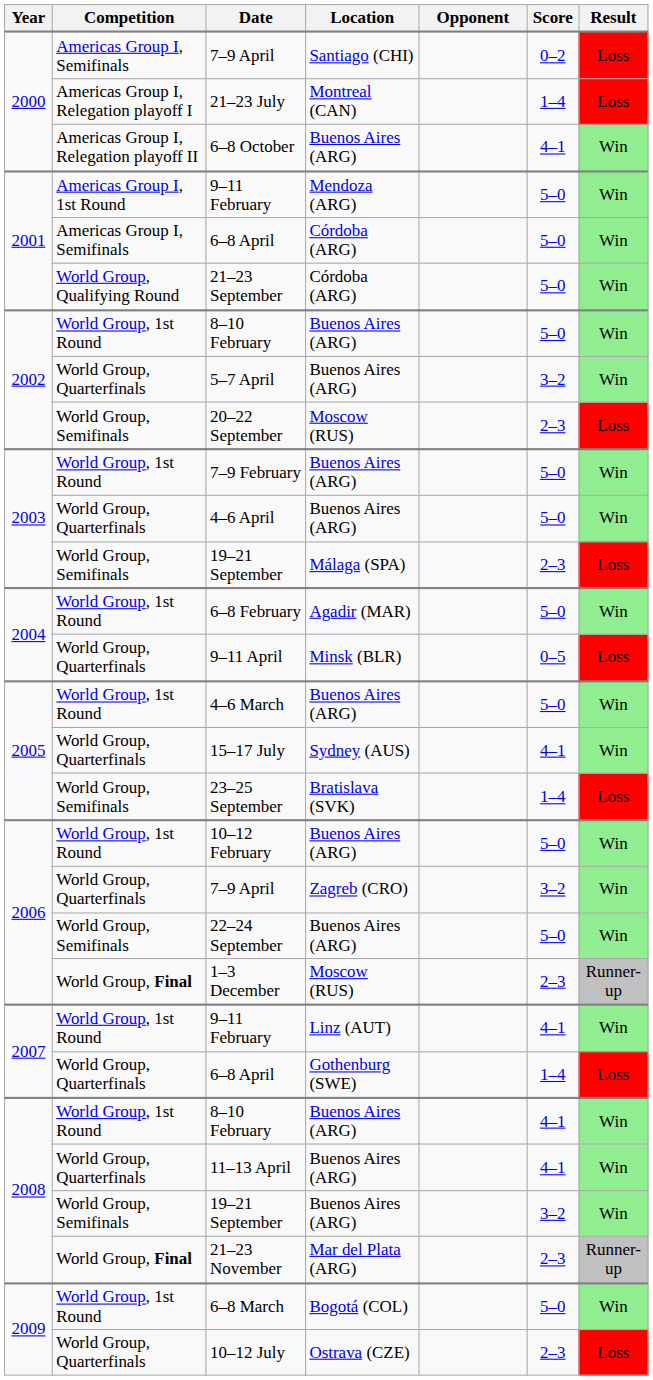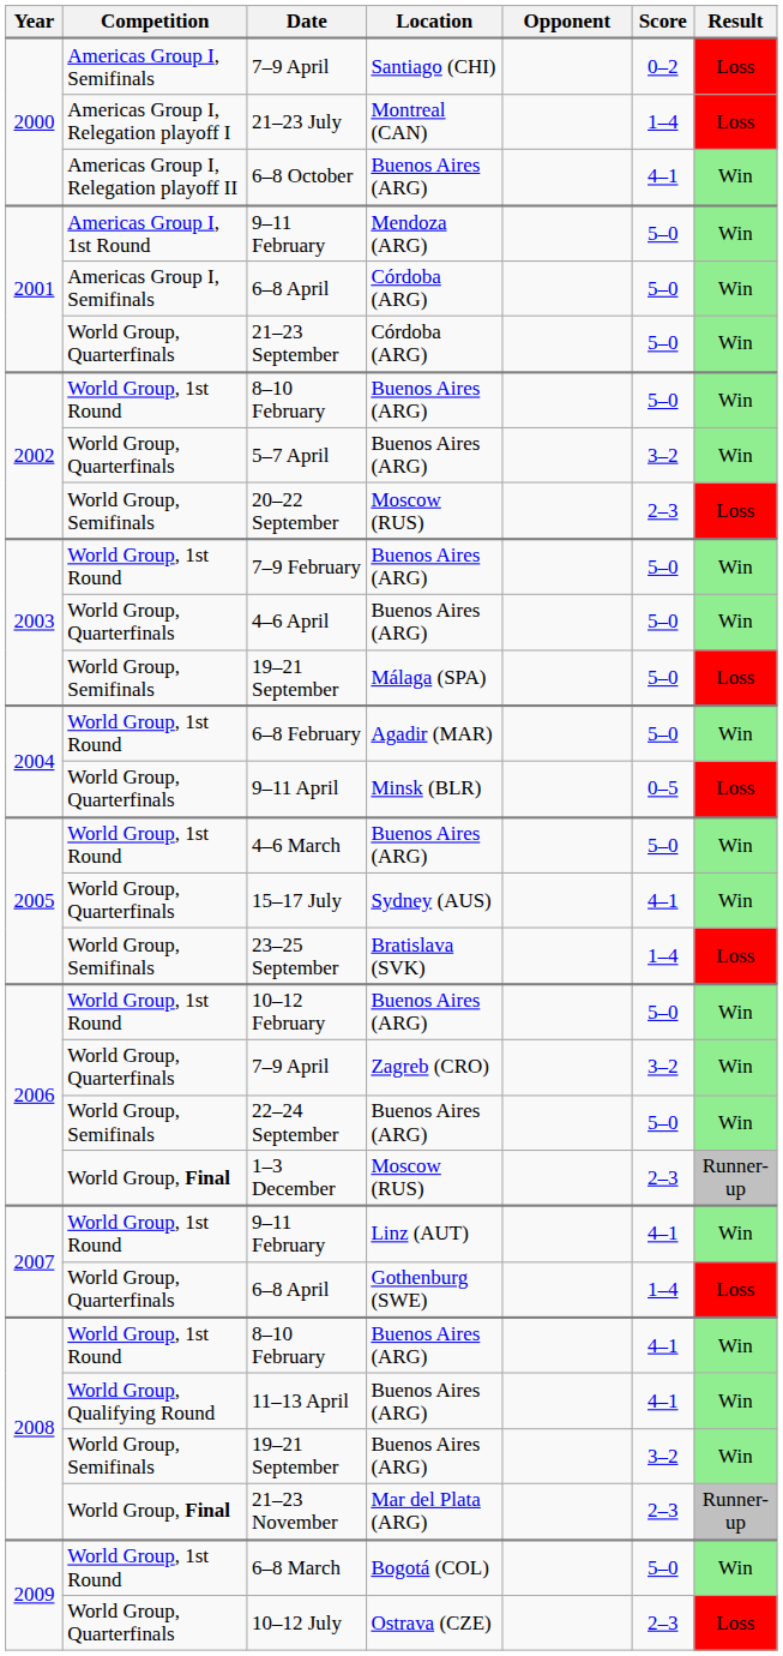 <table class="wikitable collapsible collapsed">
 <tr>
 <th width="50">Year</th>
 <th width="250">Competition</th>
 <th width="125">Date</th>
 <th width="150">Location</th>
 <th width="150">Opponent</th>
 <th width="50">Score</th>
 <th width="70">Result</th>
 </tr>
 <tr style="border-top:2px solid gray;">
 <td align="center" rowspan="3"><a href='#'>2000</a></td>
 <td><a href='#'>Americas Group I</a>, Semifinals</td>
 <td>7–9 April</td>
 <td><a href='#'>Santiago</a> (CHI)</td>
 <td></td>
 <td align="center"><a href='#'>0–2</a></td>
 <td align="center" bgcolor=red>Loss</td>
 </tr>
 <tr>
 <td>Americas Group I, Relegation playoff I</td>
 <td>21–23 July</td>
 <td><a href='#'>Montreal</a> (CAN)</td>
 <td></td>
 <td align="center"><a href='#'>1–4</a></td>
 <td align="center" bgcolor=red>Loss</td>
 </tr>
 <tr>
 <td>Americas Group I, Relegation playoff II</td>
 <td>6–8 October</td>
 <td><a href='#'>Buenos Aires</a> (ARG)</td>
 <td></td>
 <td align="center"><a href='#'>4–1</a></td>
 <td align="center" bgcolor=lightgreen>Win</td>
 </tr>
 <tr style="border-top:2px solid gray;">
 <td align="center" rowspan="3"><a href='#'>2001</a></td>
 <td><a href='#'>Americas Group I</a>, 1st Round</td>
 <td>9–11 February</td>
 <td><a href='#'>Mendoza</a> (ARG)</td>
 <td></td>
 <td align="center"><a href='#'>5–0</a></td>
 <td align="center" bgcolor=lightgreen>Win</td>
 </tr>
 <tr>
 <td>Americas Group I, Semifinals</td>
 <td>6–8 April</td>
 <td><a href='#'>Córdoba</a> (ARG)</td>
 <td></td>
 <td align="center"><a href='#'>5–0</a></td>
 <td align="center" bgcolor=lightgreen>Win</td>
 </tr>
 <tr>
-<td><a href='#'>World Group</a>, Qualifying Round</td>
+<td>World Group, Quarterfinals</td>
 <td>21–23 September</td>
 <td>Córdoba (ARG)</td>
 <td></td>
 <td align="center"><a href='#'>5–0</a></td>
 <td align="center" bgcolor=lightgreen>Win</td>
 </tr>
 <tr style="border-top:2px solid gray;">
 <td align="center" rowspan="3"><a href='#'>2002</a></td>
 <td><a href='#'>World Group</a>, 1st Round</td>
 <td>8–10 February</td>
 <td><a href='#'>Buenos Aires</a> (ARG)</td>
 <td></td>
 <td align="center"><a href='#'>5–0</a></td>
 <td align="center" bgcolor=lightgreen>Win</td>
 </tr>
 <tr>
 <td>World Group, Quarterfinals</td>
 <td>5–7 April</td>
 <td>Buenos Aires (ARG)</td>
 <td></td>
 <td align="center"><a href='#'>3–2</a></td>
 <td align="center" bgcolor=lightgreen>Win</td>
 </tr>
 <tr>
 <td>World Group, Semifinals</td>
 <td>20–22 September</td>
 <td><a href='#'>Moscow</a> (RUS)</td>
 <td></td>
 <td align="center"><a href='#'>2–3</a></td>
 <td align="center" bgcolor=red>Loss</td>
 </tr>
 <tr style="border-top:2px solid gray;">
 <td align="center" rowspan="3"><a href='#'>2003</a></td>
 <td><a href='#'>World Group</a>, 1st Round</td>
 <td>7–9 February</td>
 <td><a href='#'>Buenos Aires</a> (ARG)</td>
 <td></td>
 <td align="center"><a href='#'>5–0</a></td>
 <td align="center" bgcolor=lightgreen>Win</td>
 </tr>
 <tr>
 <td>World Group, Quarterfinals</td>
 <td>4–6 April</td>
 <td>Buenos Aires (ARG)</td>
 <td></td>
 <td align="center"><a href='#'>5–0</a></td>
 <td align="center" bgcolor=lightgreen>Win</td>
 </tr>
 <tr>
 <td>World Group, Semifinals</td>
 <td>19–21 September</td>
 <td><a href='#'>Málaga</a> (SPA)</td>
 <td></td>
-<td align="center"><a href='#'>2–3</a></td>
+<td align="center"><a href='#'>5–0</a></td>
 <td align="center" bgcolor=red>Loss</td>
 </tr>
 <tr style="border-top:2px solid gray;">
 <td align="center" rowspan="2"><a href='#'>2004</a></td>
 <td><a href='#'>World Group</a>, 1st Round</td>
 <td>6–8 February</td>
 <td><a href='#'>Agadir</a> (MAR)</td>
 <td></td>
 <td align="center"><a href='#'>5–0</a></td>
 <td align="center" bgcolor=lightgreen>Win</td>
 </tr>
 <tr>
 <td>World Group, Quarterfinals</td>
 <td>9–11 April</td>
 <td><a href='#'>Minsk</a> (BLR)</td>
 <td></td>
 <td align="center"><a href='#'>0–5</a></td>
 <td align="center" bgcolor=red>Loss</td>
 </tr>
 <tr style="border-top:2px solid gray;">
 <td align="center" rowspan="3"><a href='#'>2005</a></td>
 <td><a href='#'>World Group</a>, 1st Round</td>
 <td>4–6 March</td>
 <td><a href='#'>Buenos Aires</a> (ARG)</td>
 <td></td>
 <td align="center"><a href='#'>5–0</a></td>
 <td align="center" bgcolor=lightgreen>Win</td>
 </tr>
 <tr>
 <td>World Group, Quarterfinals</td>
 <td>15–17 July</td>
 <td><a href='#'>Sydney</a> (AUS)</td>
 <td></td>
 <td align="center"><a href='#'>4–1</a></td>
 <td align="center" bgcolor=lightgreen>Win</td>
 </tr>
 <tr>
 <td>World Group, Semifinals</td>
 <td>23–25 September</td>
 <td><a href='#'>Bratislava</a> (SVK)</td>
 <td></td>
 <td align="center"><a href='#'>1–4</a></td>
 <td align="center" bgcolor=red>Loss</td>
 </tr>
 <tr style="border-top:2px solid gray;">
 <td align="center" rowspan="4"><a href='#'>2006</a></td>
 <td><a href='#'>World Group</a>, 1st Round</td>
 <td>10–12 February</td>
 <td><a href='#'>Buenos Aires</a> (ARG)</td>
 <td></td>
 <td align="center"><a href='#'>5–0</a></td>
 <td align="center" bgcolor=lightgreen>Win</td>
 </tr>
 <tr>
 <td>World Group, Quarterfinals</td>
 <td>7–9 April</td>
 <td><a href='#'>Zagreb</a> (CRO)</td>
 <td></td>
 <td align="center"><a href='#'>3–2</a></td>
 <td align="center" bgcolor=lightgreen>Win</td>
 </tr>
 <tr>
 <td>World Group, Semifinals</td>
 <td>22–24 September</td>
 <td>Buenos Aires (ARG)</td>
 <td></td>
 <td align="center"><a href='#'>5–0</a></td>
 <td align="center" bgcolor=lightgreen>Win</td>
 </tr>
 <tr>
 <td>World Group, <strong>Final</strong></td>
 <td>1–3 December</td>
 <td><a href='#'>Moscow</a> (RUS)</td>
 <td></td>
 <td align="center"><a href='#'>2–3</a></td>
 <td align="center" bgcolor="silver">Runner-up</td>
 </tr>
 <tr style="border-top:2px solid gray;">
 <td align="center" rowspan="2"><a href='#'>2007</a></td>
 <td><a href='#'>World Group</a>, 1st Round</td>
 <td>9–11 February</td>
 <td><a href='#'>Linz</a> (AUT)</td>
 <td></td>
 <td align="center"><a href='#'>4–1</a></td>
 <td align="center" bgcolor=lightgreen>Win</td>
 </tr>
 <tr>
 <td>World Group, Quarterfinals</td>
 <td>6–8 April</td>
 <td><a href='#'>Gothenburg</a> (SWE)</td>
 <td></td>
 <td align="center"><a href='#'>1–4</a></td>
 <td align="center" bgcolor=red>Loss</td>
 </tr>
 <tr style="border-top:2px solid gray;">
 <td align="center" rowspan="4"><a href='#'>2008</a></td>
 <td><a href='#'>World Group</a>, 1st Round</td>
 <td>8–10 February</td>
 <td><a href='#'>Buenos Aires</a> (ARG)</td>
 <td></td>
 <td align="center"><a href='#'>4–1</a></td>
 <td align="center" bgcolor=lightgreen>Win</td>
 </tr>
 <tr>
-<td>World Group, Quarterfinals</td>
+<td><a href='#'>World Group</a>, Qualifying Round</td>
 <td>11–13 April</td>
 <td>Buenos Aires (ARG)</td>
 <td></td>
 <td align="center"><a href='#'>4–1</a></td>
 <td align="center" bgcolor=lightgreen>Win</td>
 </tr>
 <tr>
 <td>World Group, Semifinals</td>
 <td>19–21 September</td>
 <td>Buenos Aires (ARG)</td>
 <td></td>
 <td align="center"><a href='#'>3–2</a></td>
 <td align="center" bgcolor=lightgreen>Win</td>
 </tr>
 <tr>
 <td>World Group, <strong>Final</strong></td>
 <td>21–23 November</td>
 <td><a href='#'>Mar del Plata</a> (ARG)</td>
 <td></td>
 <td align="center"><a href='#'>2–3</a></td>
 <td align="center" bgcolor="silver">Runner-up</td>
 </tr>
 <tr style="border-top:2px solid gray;">
 <td align="center" rowspan="2"><a href='#'>2009</a></td>
 <td><a href='#'>World Group</a>, 1st Round</td>
 <td>6–8 March</td>
 <td><a href='#'>Bogotá</a> (COL)</td>
 <td></td>
 <td align="center"><a href='#'>5–0</a></td>
 <td align="center" bgcolor=lightgreen>Win</td>
 </tr>
 <tr>
 <td>World Group, Quarterfinals</td>
 <td>10–12 July</td>
 <td><a href='#'>Ostrava</a> (CZE)</td>
 <td></td>
 <td align="center"><a href='#'>2–3</a></td>
 <td align="center" bgcolor=red>Loss</td>
 </tr>
 </table>
